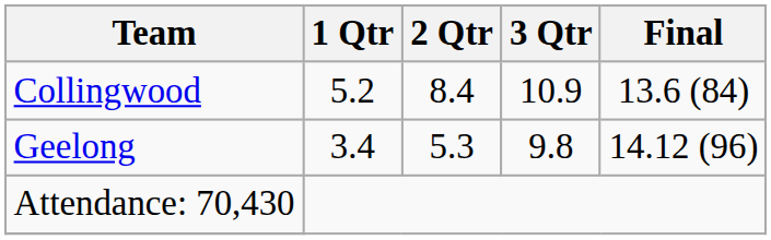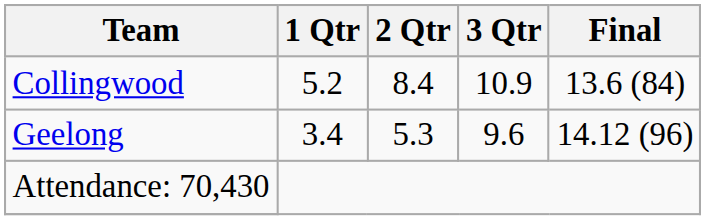 <table class="wikitable">
 <tr>
 <th>Team</th>
 <th>1 Qtr</th>
 <th>2 Qtr</th>
 <th>3 Qtr</th>
 <th>Final</th>
 </tr>
 <tr>
 <td><a href='#'>Collingwood</a></td>
 <td align=center>5.2</td>
 <td align=center>8.4</td>
 <td align=center>10.9</td>
 <td align=center>13.6 (84)</td>
 </tr>
 <tr>
 <td><a href='#'>Geelong</a></td>
 <td align=center>3.4</td>
 <td align=center>5.3</td>
-<td align=center>9.8</td>
+<td align=center>9.6</td>
 <td align=center>14.12 (96)</td>
 </tr>
 <tr>
 <td align=center>Attendance: 70,430</td>
 </tr>
 <tr>
 </tr>
 </table>
